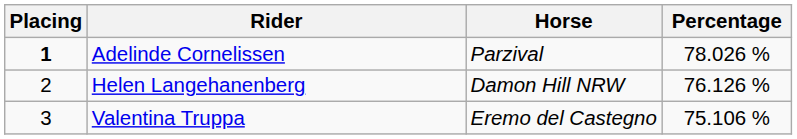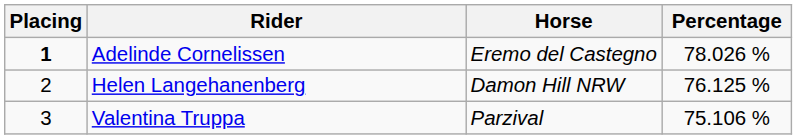 <table class="wikitable" style="font-size: 90%">
 <tr>
 <th width=20>Placing </th>
 <th width=260>Rider</th>
 <th>Horse</th>
 <th width=85>Percentage</th>
 </tr>
 <tr>
 <td align=center><strong>1</strong></td>
 <td> <a href='#'>Adelinde Cornelissen</a></td>
-<td><em>Parzival</em></td>
+<td><em>Eremo del Castegno</em></td>
 <td align=center>78.026 %</td>
 </tr>
 <tr>
 <td align=center>2</td>
 <td> <a href='#'>Helen Langehanenberg</a></td>
 <td><em>Damon Hill NRW</em></td>
-<td align=center>76.126 %</td>
+<td align=center>76.125 %</td>
 </tr>
 <tr>
 <td align=center>3</td>
 <td> <a href='#'>Valentina Truppa</a></td>
-<td><em>Eremo del Castegno</em></td>
+<td><em>Parzival</em></td>
 <td align=center>75.106 %</td>
 </tr>
 </table>
